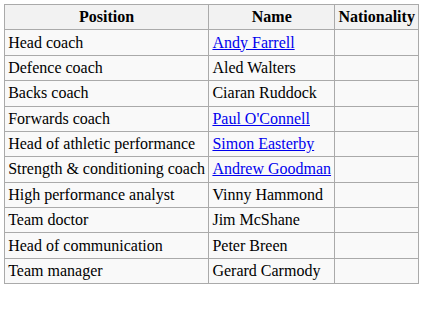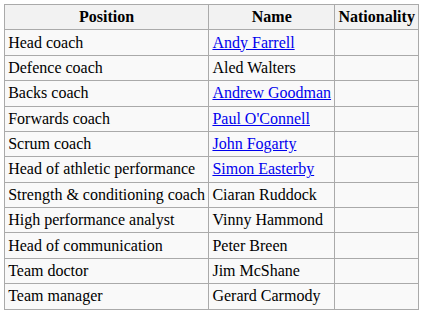 <table class="wikitable">
 <tr>
 <th>Position</th>
 <th>Name</th>
 <th>Nationality</th>
 </tr>
 <tr>
 <td>Head coach</td>
 <td><a href='#'>Andy Farrell</a></td>
 <td></td>
 </tr>
 <tr>
 <td>Defence coach</td>
 <td>Aled Walters</td>
 <td></td>
 </tr>
 <tr>
 <td>Backs coach</td>
-<td>Ciaran Ruddock</td>
+<td><a href='#'>Andrew Goodman</a></td>
 <td></td>
 </tr>
 <tr>
 <td>Forwards coach</td>
 <td><a href='#'>Paul O'Connell</a></td>
+<td></td>
+</tr>
+<tr>
+<td>Scrum coach</td>
+<td><a href='#'>John Fogarty</a></td>
 <td></td>
 </tr>
 <tr>
 <td>Head of athletic performance</td>
 <td><a href='#'>Simon Easterby</a></td>
 <td></td>
 </tr>
 <tr>
 <td>Strength & conditioning coach</td>
-<td><a href='#'>Andrew Goodman</a></td>
+<td>Ciaran Ruddock</td>
 <td></td>
 </tr>
 <tr>
 <td>High performance analyst</td>
 <td>Vinny Hammond</td>
 <td></td>
 </tr>
 <tr>
-<td>Team doctor</td>
-<td>Jim McShane</td>
+<td>Head of communication</td>
+<td>Peter Breen</td>
 <td></td>
 </tr>
 <tr>
-<td>Head of communication</td>
-<td>Peter Breen</td>
+<td>Team doctor</td>
+<td>Jim McShane</td>
 <td></td>
 </tr>
 <tr>
 <td>Team manager</td>
 <td>Gerard Carmody</td>
 <td></td>
 </tr>
 <tr>
 </tr>
 </table>
